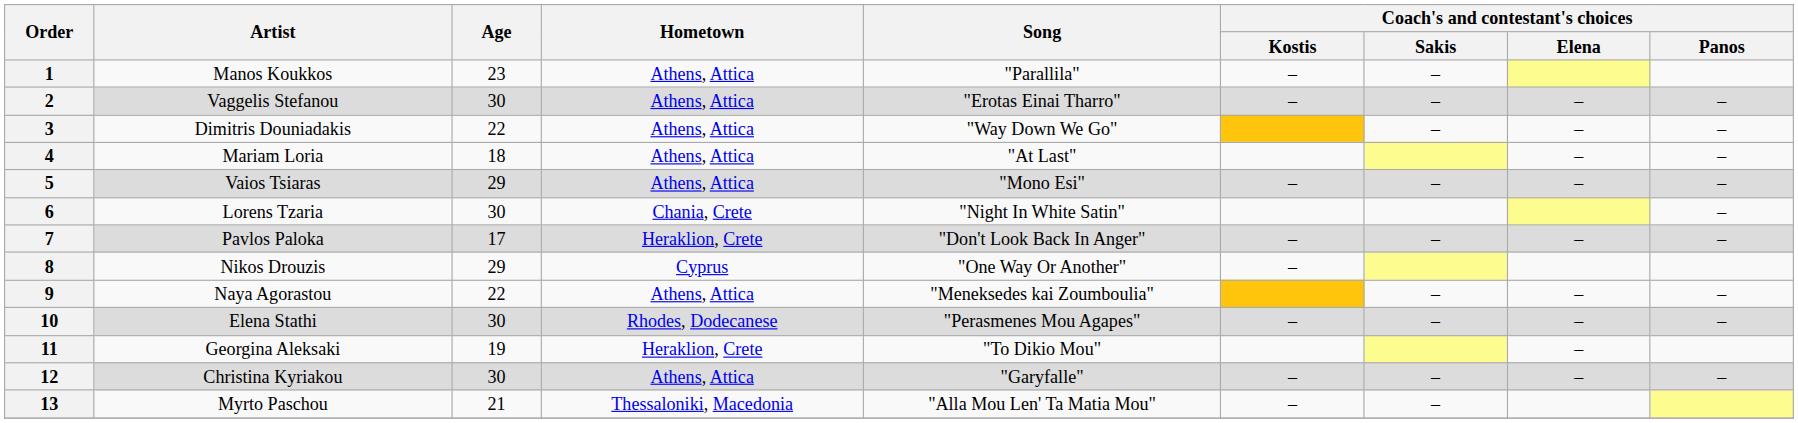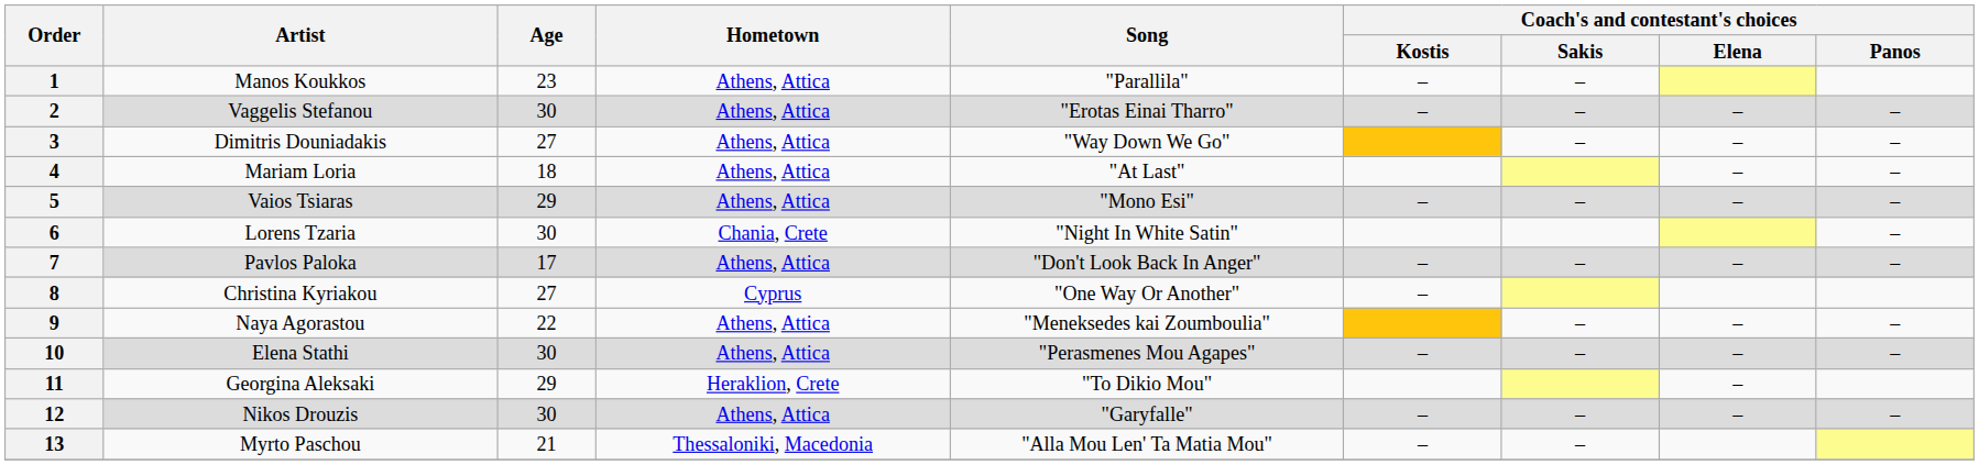 <table class="wikitable" style="text-align:center; line-height:17px; width:100%;">
 <tr>
 <th scope="col" rowspan="2" width="05%">Order</th>
 <th scope="col" rowspan="2" width="20%">Artist</th>
 <th scope="col" rowspan="2" width="05%">Age</th>
 <th scope="col" rowspan="2" width="18%">Hometown</th>
 <th scope="col" rowspan="2" width="20%">Song</th>
 <th scope="col" colspan="4" width="32%">Coach's and contestant's choices</th>
 </tr>
 <tr>
 <th width="08%">Kostis</th>
 <th width="08%">Sakis</th>
 <th width="08%">Elena</th>
 <th width="08%">Panos</th>
 </tr>
 <tr>
 <th>1</th>
 <td>Manos Koukkos</td>
 <td>23</td>
 <td><a href='#'>Athens</a>, <a href='#'>Attica</a></td>
 <td>"Parallila"</td>
 <td>–</td>
 <td>–</td>
 <td style="background: #fdfc8f;"></td>
 <td></td>
 </tr>
 <tr style="background: #DCDCDC;" |>
 <th>2</th>
 <td>Vaggelis Stefanou</td>
 <td>30</td>
 <td><a href='#'>Athens</a>, <a href='#'>Attica</a></td>
 <td>"Erotas Einai Tharro"</td>
 <td>–</td>
 <td>–</td>
 <td>–</td>
 <td>–</td>
 </tr>
 <tr>
 <th>3</th>
 <td>Dimitris Douniadakis</td>
-<td>22</td>
+<td>27</td>
 <td><a href='#'>Athens</a>, <a href='#'>Attica</a></td>
 <td>"Way Down We Go"</td>
 <td style="background: #FFC50C;"></td>
 <td>–</td>
 <td>–</td>
 <td>–</td>
 </tr>
 <tr>
 <th>4</th>
 <td>Mariam Loria</td>
 <td>18</td>
 <td><a href='#'>Athens</a>, <a href='#'>Attica</a></td>
 <td>"At Last"</td>
 <td></td>
 <td style="background: #fdfc8f;"></td>
 <td>–</td>
 <td>–</td>
 </tr>
 <tr style="background: #DCDCDC;" |>
 <th>5</th>
 <td>Vaios Tsiaras</td>
 <td>29</td>
 <td><a href='#'>Athens</a>, <a href='#'>Attica</a></td>
 <td>"Mono Esi"</td>
 <td>–</td>
 <td>–</td>
 <td>–</td>
 <td>–</td>
 </tr>
 <tr>
 <th>6</th>
 <td>Lorens Tzaria</td>
 <td>30</td>
 <td><a href='#'>Chania</a>, <a href='#'>Crete</a></td>
 <td>"Night In White Satin"</td>
 <td></td>
 <td></td>
 <td style="background: #fdfc8f;"></td>
 <td>–</td>
 </tr>
 <tr style="background: #DCDCDC;" |>
 <th>7</th>
 <td>Pavlos Paloka</td>
 <td>17</td>
-<td><a href='#'>Heraklion</a>, <a href='#'>Crete</a></td>
+<td><a href='#'>Athens</a>, <a href='#'>Attica</a></td>
 <td>"Don't Look Back In Anger"</td>
 <td>–</td>
 <td>–</td>
 <td>–</td>
 <td>–</td>
 </tr>
 <tr>
 <th>8</th>
-<td>Nikos Drouzis</td>
-<td>29</td>
+<td>Christina Kyriakou</td>
+<td>27</td>
 <td><a href='#'>Cyprus</a></td>
 <td>"One Way Or Another"</td>
 <td>–</td>
 <td style="background: #fdfc8f;"></td>
 <td></td>
 <td></td>
 </tr>
 <tr>
 <th>9</th>
 <td>Naya Agorastou</td>
 <td>22</td>
 <td><a href='#'>Athens</a>, <a href='#'>Attica</a></td>
 <td>"Meneksedes kai Zoumboulia"</td>
 <td style="background: #FFC50C;"></td>
 <td>–</td>
 <td>–</td>
 <td>–</td>
 </tr>
 <tr style="background: #DCDCDC;" |>
 <th>10</th>
 <td>Elena Stathi</td>
 <td>30</td>
-<td><a href='#'>Rhodes</a>, <a href='#'>Dodecanese</a></td>
+<td><a href='#'>Athens</a>, <a href='#'>Attica</a></td>
 <td>"Perasmenes Mou Agapes"</td>
 <td>–</td>
 <td>–</td>
 <td>–</td>
 <td>–</td>
 </tr>
 <tr>
 <th>11</th>
 <td>Georgina Aleksaki</td>
-<td>19</td>
+<td>29</td>
 <td><a href='#'>Heraklion</a>, <a href='#'>Crete</a></td>
 <td>"To Dikio Mou"</td>
 <td></td>
 <td style="background: #fdfc8f;"></td>
 <td>–</td>
 <td></td>
 </tr>
 <tr style="background: #DCDCDC;" |>
 <th>12</th>
-<td>Christina Kyriakou</td>
+<td>Nikos Drouzis</td>
 <td>30</td>
 <td><a href='#'>Athens</a>, <a href='#'>Attica</a></td>
 <td>"Garyfalle"</td>
 <td>–</td>
 <td>–</td>
 <td>–</td>
 <td>–</td>
 </tr>
 <tr>
 <th>13</th>
 <td>Myrto Paschou</td>
 <td>21</td>
 <td><a href='#'>Thessaloniki</a>, <a href='#'>Macedonia</a></td>
 <td>"Alla Mou Len' Ta Matia Mou"</td>
 <td>–</td>
 <td>–</td>
 <td></td>
 <td style="background: #fdfc8f;"></td>
 </tr>
 <tr>
 </tr>
 </table>
